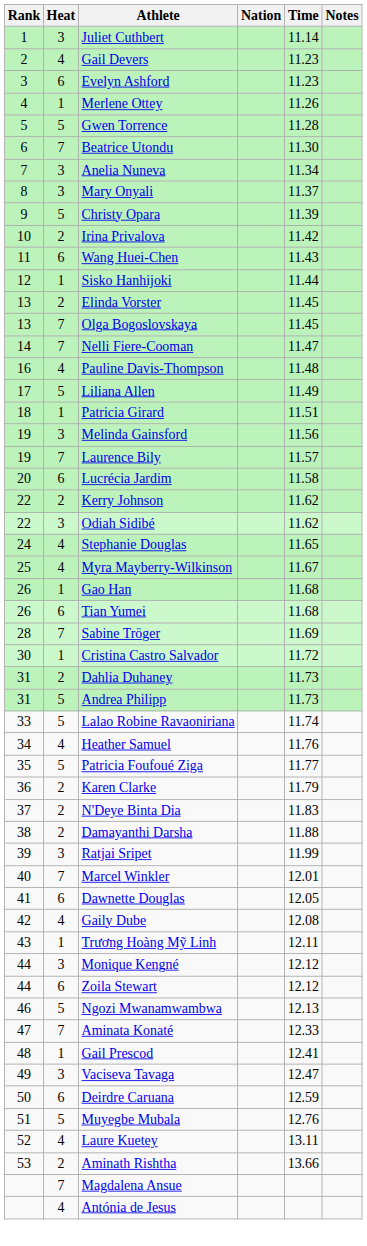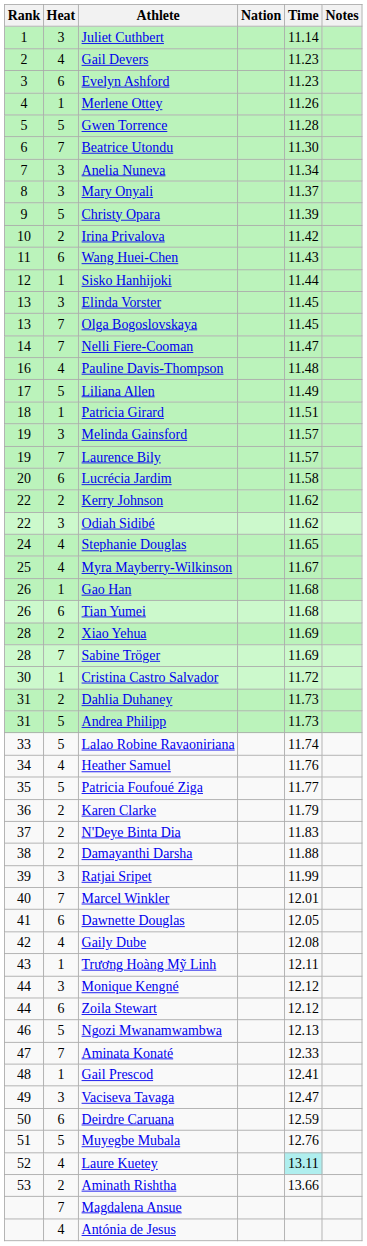 <table class="wikitable sortable" style="text-align:center">
 <tr>
 <th>Rank</th>
 <th>Heat</th>
 <th>Athlete</th>
 <th>Nation</th>
 <th>Time</th>
 <th>Notes</th>
 </tr>
 <tr bgcolor=bbf3bb>
 <td>1</td>
 <td>3</td>
 <td align="left"><a href='#'>Juliet Cuthbert</a></td>
 <td align=left></td>
 <td>11.14</td>
 <td></td>
 </tr>
 <tr bgcolor=bbf3bb>
 <td>2</td>
 <td>4</td>
 <td align="left"><a href='#'>Gail Devers</a></td>
 <td align=left></td>
 <td>11.23</td>
 <td></td>
 </tr>
 <tr bgcolor=bbf3bb>
 <td>3</td>
 <td>6</td>
 <td align="left"><a href='#'>Evelyn Ashford</a></td>
 <td align=left></td>
 <td>11.23</td>
 <td></td>
 </tr>
 <tr bgcolor=bbf3bb>
 <td>4</td>
 <td>1</td>
 <td align="left"><a href='#'>Merlene Ottey</a></td>
 <td align=left></td>
 <td>11.26</td>
 <td></td>
 </tr>
 <tr bgcolor=bbf3bb>
 <td>5</td>
 <td>5</td>
 <td align="left"><a href='#'>Gwen Torrence</a></td>
 <td align=left></td>
 <td>11.28</td>
 <td></td>
 </tr>
 <tr bgcolor=bbf3bb>
 <td>6</td>
 <td>7</td>
 <td align="left"><a href='#'>Beatrice Utondu</a></td>
 <td align=left></td>
 <td>11.30</td>
 <td></td>
 </tr>
 <tr bgcolor=bbf3bb>
 <td>7</td>
 <td>3</td>
 <td align="left"><a href='#'>Anelia Nuneva</a></td>
 <td align=left></td>
 <td>11.34</td>
 <td></td>
 </tr>
 <tr bgcolor=bbf3bb>
 <td>8</td>
 <td>3</td>
 <td align="left"><a href='#'>Mary Onyali</a></td>
 <td align=left></td>
 <td>11.37</td>
 <td></td>
 </tr>
 <tr bgcolor=bbf3bb>
 <td>9</td>
 <td>5</td>
 <td align="left"><a href='#'>Christy Opara</a></td>
 <td align=left></td>
 <td>11.39</td>
 <td></td>
 </tr>
 <tr bgcolor=bbf3bb>
 <td>10</td>
 <td>2</td>
 <td align="left"><a href='#'>Irina Privalova</a></td>
 <td align=left></td>
 <td>11.42</td>
 <td></td>
 </tr>
 <tr bgcolor=bbf3bb>
 <td>11</td>
 <td>6</td>
 <td align="left"><a href='#'>Wang Huei-Chen</a></td>
 <td align=left></td>
 <td>11.43</td>
 <td></td>
 </tr>
 <tr bgcolor=bbf3bb>
 <td>12</td>
 <td>1</td>
 <td align="left"><a href='#'>Sisko Hanhijoki</a></td>
 <td align=left></td>
 <td>11.44</td>
 <td></td>
 </tr>
 <tr bgcolor=bbf3bb>
 <td>13</td>
-<td>2</td>
+<td>3</td>
 <td align="left"><a href='#'>Elinda Vorster</a></td>
 <td align=left></td>
 <td>11.45</td>
 <td></td>
 </tr>
 <tr bgcolor=bbf3bb>
 <td>13</td>
 <td>7</td>
 <td align="left"><a href='#'>Olga Bogoslovskaya</a></td>
 <td align=left></td>
 <td>11.45</td>
 <td></td>
 </tr>
 <tr bgcolor=bbf3bb>
 <td>14</td>
 <td>7</td>
 <td align="left"><a href='#'>Nelli Fiere-Cooman</a></td>
 <td align=left></td>
 <td>11.47</td>
 <td></td>
 </tr>
 <tr bgcolor=bbf3bb>
 <td>16</td>
 <td>4</td>
 <td align="left"><a href='#'>Pauline Davis-Thompson</a></td>
 <td align=left></td>
 <td>11.48</td>
 <td></td>
 </tr>
 <tr bgcolor=bbf3bb>
 <td>17</td>
 <td>5</td>
 <td align="left"><a href='#'>Liliana Allen</a></td>
 <td align=left></td>
 <td>11.49</td>
 <td></td>
 </tr>
 <tr bgcolor=bbf3bb>
 <td>18</td>
 <td>1</td>
 <td align="left"><a href='#'>Patricia Girard</a></td>
 <td align=left></td>
 <td>11.51</td>
 <td></td>
 </tr>
 <tr bgcolor=bbf3bb>
 <td>19</td>
 <td>3</td>
 <td align="left"><a href='#'>Melinda Gainsford</a></td>
 <td align=left></td>
-<td>11.56</td>
+<td>11.57</td>
 <td></td>
 </tr>
 <tr bgcolor=bbf3bb>
 <td>19</td>
 <td>7</td>
 <td align="left"><a href='#'>Laurence Bily</a></td>
 <td align=left></td>
 <td>11.57</td>
 <td></td>
 </tr>
 <tr bgcolor=bbf3bb>
 <td>20</td>
 <td>6</td>
 <td align="left"><a href='#'>Lucrécia Jardim</a></td>
 <td align=left></td>
 <td>11.58</td>
 <td></td>
 </tr>
 <tr bgcolor=bbf3bb>
 <td>22</td>
 <td>2</td>
 <td align="left"><a href='#'>Kerry Johnson</a></td>
 <td align=left></td>
 <td>11.62</td>
 <td></td>
 </tr>
 <tr bgcolor=ccf9cc>
 <td>22</td>
 <td>3</td>
 <td align="left"><a href='#'>Odiah Sidibé</a></td>
 <td align=left></td>
 <td>11.62</td>
 <td></td>
 </tr>
 <tr bgcolor=bbf3bb>
 <td>24</td>
 <td>4</td>
 <td align="left"><a href='#'>Stephanie Douglas</a></td>
 <td align=left></td>
 <td>11.65</td>
 <td></td>
 </tr>
 <tr bgcolor=bbf3bb>
 <td>25</td>
 <td>4</td>
 <td align="left"><a href='#'>Myra Mayberry-Wilkinson</a></td>
 <td align=left></td>
 <td>11.67</td>
 <td></td>
 </tr>
 <tr bgcolor=bbf3bb>
 <td>26</td>
 <td>1</td>
 <td align="left"><a href='#'>Gao Han</a></td>
 <td align=left></td>
 <td>11.68</td>
 <td></td>
 </tr>
 <tr bgcolor=ccf9cc>
 <td>26</td>
 <td>6</td>
 <td align="left"><a href='#'>Tian Yumei</a></td>
 <td align=left></td>
 <td>11.68</td>
+<td></td>
+</tr>
+<tr bgcolor=bbf3bb>
+<td>28</td>
+<td>2</td>
+<td align="left"><a href='#'>Xiao Yehua</a></td>
+<td align=left></td>
+<td>11.69</td>
 <td></td>
 </tr>
 <tr bgcolor=ccf9cc>
 <td>28</td>
 <td>7</td>
 <td align="left"><a href='#'>Sabine Tröger</a></td>
 <td align=left></td>
 <td>11.69</td>
 <td></td>
 </tr>
 <tr bgcolor=ccf9cc>
 <td>30</td>
 <td>1</td>
 <td align="left"><a href='#'>Cristina Castro Salvador</a></td>
 <td align=left></td>
 <td>11.72</td>
 <td></td>
 </tr>
 <tr bgcolor=bbf3bb>
 <td>31</td>
 <td>2</td>
 <td align="left"><a href='#'>Dahlia Duhaney</a></td>
 <td align=left></td>
 <td>11.73</td>
 <td></td>
 </tr>
 <tr bgcolor=bbf3bb>
 <td>31</td>
 <td>5</td>
 <td align="left"><a href='#'>Andrea Philipp</a></td>
 <td align=left></td>
 <td>11.73</td>
 <td></td>
 </tr>
 <tr>
 <td>33</td>
 <td>5</td>
 <td align="left"><a href='#'>Lalao Robine Ravaoniriana</a></td>
 <td align=left></td>
 <td>11.74</td>
 <td></td>
 </tr>
 <tr>
 <td>34</td>
 <td>4</td>
 <td align="left"><a href='#'>Heather Samuel</a></td>
 <td align=left></td>
 <td>11.76</td>
 <td></td>
 </tr>
 <tr>
 <td>35</td>
 <td>5</td>
 <td align="left"><a href='#'>Patricia Foufoué Ziga</a></td>
 <td align=left></td>
 <td>11.77</td>
 <td></td>
 </tr>
 <tr>
 <td>36</td>
 <td>2</td>
 <td align="left"><a href='#'>Karen Clarke</a></td>
 <td align=left></td>
 <td>11.79</td>
 <td></td>
 </tr>
 <tr>
 <td>37</td>
 <td>2</td>
 <td align="left"><a href='#'>N'Deye Binta Dia</a></td>
 <td align=left></td>
 <td>11.83</td>
 <td></td>
 </tr>
 <tr>
 <td>38</td>
 <td>2</td>
 <td align="left"><a href='#'>Damayanthi Darsha</a></td>
 <td align=left></td>
 <td>11.88</td>
 <td></td>
 </tr>
 <tr>
 <td>39</td>
 <td>3</td>
 <td align="left"><a href='#'>Ratjai Sripet</a></td>
 <td align=left></td>
 <td>11.99</td>
 <td></td>
 </tr>
 <tr>
 <td>40</td>
 <td>7</td>
 <td align="left"><a href='#'>Marcel Winkler</a></td>
 <td align=left></td>
 <td>12.01</td>
 <td></td>
 </tr>
 <tr>
 <td>41</td>
 <td>6</td>
 <td align="left"><a href='#'>Dawnette Douglas</a></td>
 <td align=left></td>
 <td>12.05</td>
 <td></td>
 </tr>
 <tr>
 <td>42</td>
 <td>4</td>
 <td align="left"><a href='#'>Gaily Dube</a></td>
 <td align=left></td>
 <td>12.08</td>
 <td></td>
 </tr>
 <tr>
 <td>43</td>
 <td>1</td>
 <td align="left"><a href='#'>Trương Hoàng Mỹ Linh</a></td>
 <td align=left></td>
 <td>12.11</td>
 <td></td>
 </tr>
 <tr>
 <td>44</td>
 <td>3</td>
 <td align="left"><a href='#'>Monique Kengné</a></td>
 <td align=left></td>
 <td>12.12</td>
 <td></td>
 </tr>
 <tr>
 <td>44</td>
 <td>6</td>
 <td align="left"><a href='#'>Zoila Stewart</a></td>
 <td align=left></td>
 <td>12.12</td>
 <td></td>
 </tr>
 <tr>
 <td>46</td>
 <td>5</td>
 <td align="left"><a href='#'>Ngozi Mwanamwambwa</a></td>
 <td align=left></td>
 <td>12.13</td>
 <td></td>
 </tr>
 <tr>
 <td>47</td>
 <td>7</td>
 <td align="left"><a href='#'>Aminata Konaté</a></td>
 <td align=left></td>
 <td>12.33</td>
 <td></td>
 </tr>
 <tr>
 <td>48</td>
 <td>1</td>
 <td align="left"><a href='#'>Gail Prescod</a></td>
 <td align=left></td>
 <td>12.41</td>
 <td></td>
 </tr>
 <tr>
 <td>49</td>
 <td>3</td>
 <td align="left"><a href='#'>Vaciseva Tavaga</a></td>
 <td align=left></td>
 <td>12.47</td>
 <td></td>
 </tr>
 <tr>
 <td>50</td>
 <td>6</td>
 <td align="left"><a href='#'>Deirdre Caruana</a></td>
 <td align=left></td>
 <td>12.59</td>
 <td></td>
 </tr>
 <tr>
 <td>51</td>
 <td>5</td>
 <td align="left"><a href='#'>Muyegbe Mubala</a></td>
 <td align=left></td>
 <td>12.76</td>
 <td></td>
 </tr>
 <tr>
 <td>52</td>
 <td>4</td>
 <td align="left"><a href='#'>Laure Kuetey</a></td>
 <td align=left></td>
-<td>13.11</td>
+<td style="background: paleturquoise;">13.11</td>
 <td></td>
 </tr>
 <tr>
 <td>53</td>
 <td>2</td>
 <td align="left"><a href='#'>Aminath Rishtha</a></td>
 <td align=left></td>
 <td>13.66</td>
 <td></td>
 </tr>
 <tr>
 <td></td>
 <td>7</td>
 <td align="left"><a href='#'>Magdalena Ansue</a></td>
 <td align=left></td>
 <td></td>
 <td></td>
 </tr>
 <tr>
 <td></td>
 <td>4</td>
 <td align="left"><a href='#'>Antónia de Jesus</a></td>
 <td align=left></td>
 <td></td>
 <td></td>
 </tr>
 </table>
